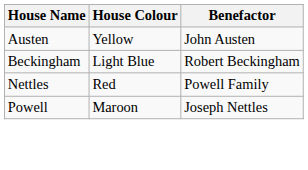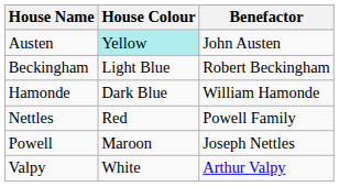 <table class="wikitable">
 <tr>
 <th>House Name</th>
 <th>House Colour</th>
 <th>Benefactor</th>
 </tr>
 <tr>
 <td>Austen</td>
-<td> Yellow</td>
+<td style="background: paleturquoise;"> Yellow</td>
 <td>John Austen</td>
 </tr>
 <tr>
 <td>Beckingham</td>
 <td> Light Blue</td>
 <td>Robert Beckingham</td>
+</tr>
+<tr>
+<td>Hamonde</td>
+<td> Dark Blue</td>
+<td>William Hamonde</td>
 </tr>
 <tr>
 <td>Nettles</td>
 <td> Red</td>
 <td>Powell Family</td>
 </tr>
 <tr>
 <td>Powell</td>
 <td> Maroon</td>
 <td>Joseph Nettles</td>
 </tr>
+<tr>
+<td>Valpy</td>
+<td> White</td>
+<td><a href='#'>Arthur Valpy</a></td>
+</tr>
 </table>
